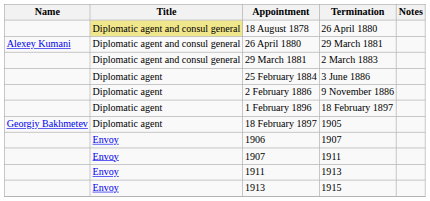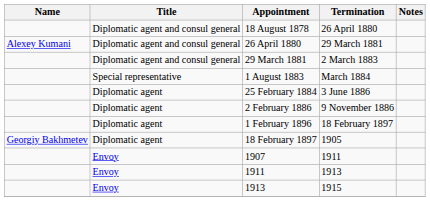 <table class="wikitable">
 <tr valign="middle">
 <th>Name</th>
 <th>Title</th>
 <th>Appointment</th>
 <th>Termination</th>
 <th>Notes</th>
 </tr>
 <tr>
 <td></td>
-<td style="background: khaki;">Diplomatic agent and consul general</td>
+<td>Diplomatic agent and consul general</td>
 <td>18 August 1878</td>
 <td>26 April 1880</td>
 <td></td>
 </tr>
 <tr>
 <td><a href='#'>Alexey Kumani</a></td>
 <td>Diplomatic agent and consul general</td>
 <td>26 April 1880</td>
 <td>29 March 1881</td>
 <td></td>
 </tr>
 <tr>
 <td></td>
 <td>Diplomatic agent and consul general</td>
 <td>29 March 1881</td>
 <td>2 March 1883</td>
+<td></td>
+</tr>
+<tr>
+<td></td>
+<td>Special representative</td>
+<td>1 August 1883</td>
+<td>March 1884</td>
 <td></td>
 </tr>
 <tr>
 <td></td>
 <td>Diplomatic agent</td>
 <td>25 February 1884</td>
 <td>3 June 1886</td>
 <td></td>
 </tr>
 <tr>
 <td></td>
 <td>Diplomatic agent</td>
 <td>2 February 1886</td>
 <td>9 November 1886</td>
 <td></td>
 </tr>
 <tr>
 <td></td>
 <td>Diplomatic agent</td>
 <td>1 February 1896</td>
 <td>18 February 1897</td>
 <td></td>
 </tr>
 <tr>
 <td><a href='#'>Georgiy Bakhmetev</a></td>
 <td>Diplomatic agent</td>
 <td>18 February 1897</td>
 <td>1905</td>
 <td></td>
 </tr>
 <tr>
 <td></td>
 <td><a href='#'>Envoy</a></td>
-<td>1906</td>
-<td>1907</td>
-<td></td>
-</tr>
-<tr>
-<td></td>
-<td><a href='#'>Envoy</a></td>
 <td>1907</td>
 <td>1911</td>
 <td></td>
 </tr>
 <tr>
 <td></td>
 <td><a href='#'>Envoy</a></td>
 <td>1911</td>
 <td>1913</td>
 <td></td>
 </tr>
 <tr>
 <td></td>
 <td><a href='#'>Envoy</a></td>
 <td>1913</td>
 <td>1915</td>
 <td></td>
 </tr>
 <tr>
 </tr>
 </table>
